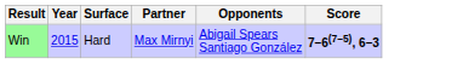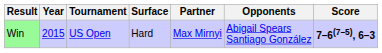 <table class="sortable wikitable">
 <tr>
 <th>Result</th>
 <th>Year</th>
+<th>Tournament</th>
 <th>Surface</th>
 <th>Partner</th>
 <th>Opponents</th>
 <th class="unsortable">Score</th>
 </tr>
 <tr style="background:#ccf;">
 <td style="background:#98fb98;">Win</td>
 <td><a href='#'>2015</a></td>
+<td><a href='#'>US Open</a></td>
 <td>Hard</td>
 <td> <a href='#'>Max Mirnyi</a></td>
 <td> <a href='#'>Abigail Spears</a> <br>  <a href='#'>Santiago González</a></td>
 <td><strong>7–6<sup>(7–5)</sup>, 6–3</strong></td>
 </tr>
 </table>
